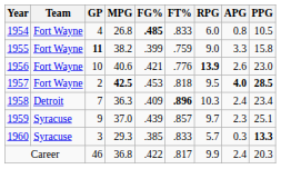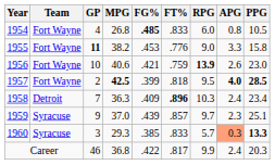 <table class="wikitable sortable" style="font-size:95%; text-align:right;">
 <tr>
 <th>Year</th>
 <th>Team</th>
 <th>GP</th>
 <th>MPG</th>
 <th>FG%</th>
 <th>FT%</th>
 <th>RPG</th>
 <th>APG</th>
 <th>PPG</th>
 </tr>
 <tr>
 <td style="text-align:left;"><a href='#'>1954</a></td>
 <td style="text-align:left;"><a href='#'>Fort Wayne</a></td>
 <td>4</td>
 <td>26.8</td>
 <td><strong>.485</strong></td>
 <td>.833</td>
 <td>6.0</td>
 <td>0.8</td>
 <td>10.5</td>
 </tr>
 <tr>
 <td style="text-align:left;"><a href='#'>1955</a></td>
 <td style="text-align:left;"><a href='#'>Fort Wayne</a></td>
 <td><strong>11</strong></td>
 <td>38.2</td>
-<td>.399</td>
-<td>.759</td>
+<td>.453</td>
+<td>.776</td>
 <td>9.0</td>
 <td>3.3</td>
 <td>15.8</td>
 </tr>
 <tr>
 <td style="text-align:left;"><a href='#'>1956</a></td>
 <td style="text-align:left;"><a href='#'>Fort Wayne</a></td>
 <td>10</td>
 <td>40.6</td>
 <td>.421</td>
-<td>.776</td>
+<td>.759</td>
 <td><strong>13.9</strong></td>
 <td>2.6</td>
 <td>23.0</td>
 </tr>
 <tr>
 <td style="text-align:left;"><a href='#'>1957</a></td>
 <td style="text-align:left;"><a href='#'>Fort Wayne</a></td>
 <td>2</td>
 <td><strong>42.5</strong></td>
-<td>.453</td>
+<td>.399</td>
 <td>.818</td>
 <td>9.5</td>
 <td><strong>4.0</strong></td>
 <td><strong>28.5</strong></td>
 </tr>
 <tr>
 <td style="text-align:left;"><a href='#'>1958</a></td>
 <td style="text-align:left;"><a href='#'>Detroit</a></td>
 <td>7</td>
 <td>36.3</td>
 <td>.409</td>
 <td><strong>.896</strong></td>
 <td>10.3</td>
 <td>2.4</td>
 <td>23.4</td>
 </tr>
 <tr>
 <td style="text-align:left;"><a href='#'>1959</a></td>
 <td style="text-align:left;"><a href='#'>Syracuse</a></td>
 <td>9</td>
 <td>37.0</td>
 <td>.439</td>
 <td>.857</td>
 <td>9.7</td>
 <td>2.3</td>
 <td>25.1</td>
 </tr>
 <tr>
 <td style="text-align:left;"><a href='#'>1960</a></td>
 <td style="text-align:left;"><a href='#'>Syracuse</a></td>
 <td>3</td>
 <td>29.3</td>
 <td>.385</td>
 <td>.833</td>
 <td>5.7</td>
-<td>0.3</td>
+<td style="background: lightsalmon;">0.3</td>
 <td><strong>13.3</strong></td>
 </tr>
 <tr class="sortbottom">
 <td colspan="2" style="text-align:center;">Career</td>
 <td>46</td>
 <td>36.8</td>
 <td>.422</td>
 <td>.817</td>
 <td>9.9</td>
 <td>2.4</td>
 <td>20.3</td>
 </tr>
 </table>
